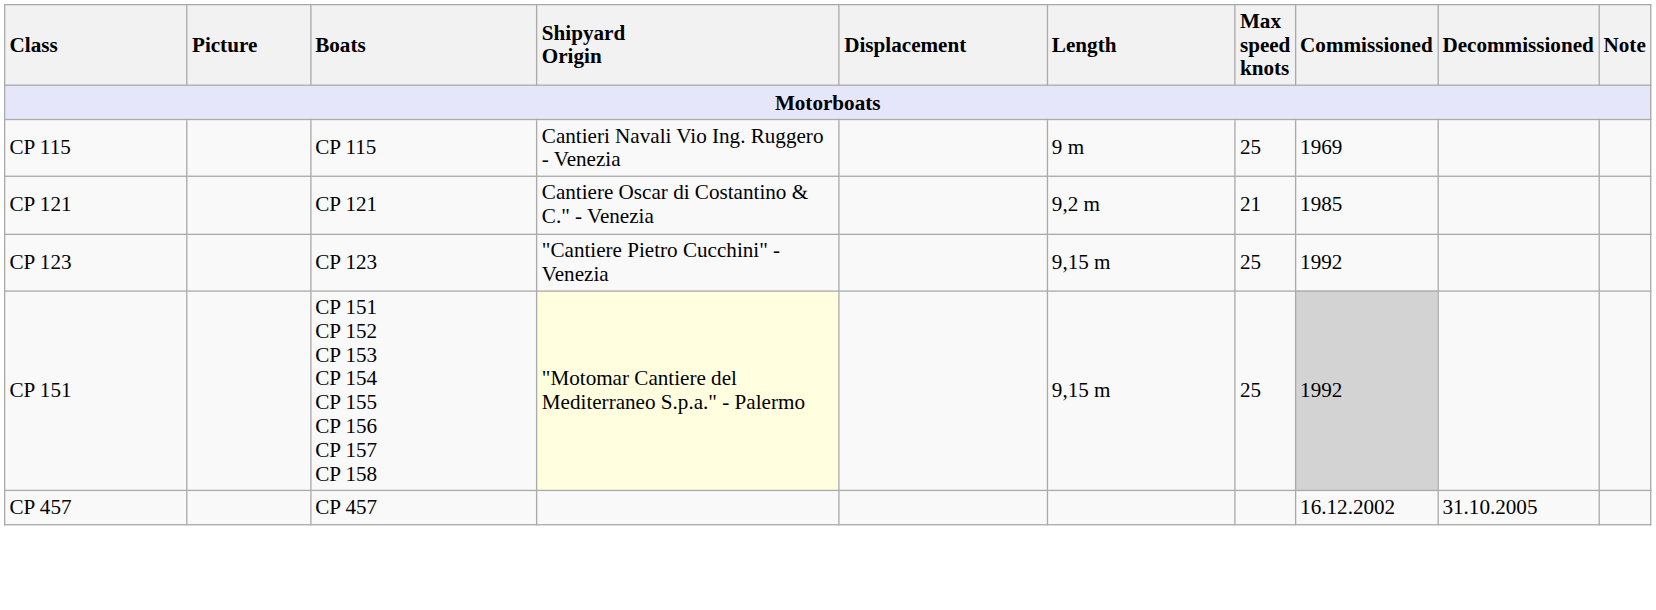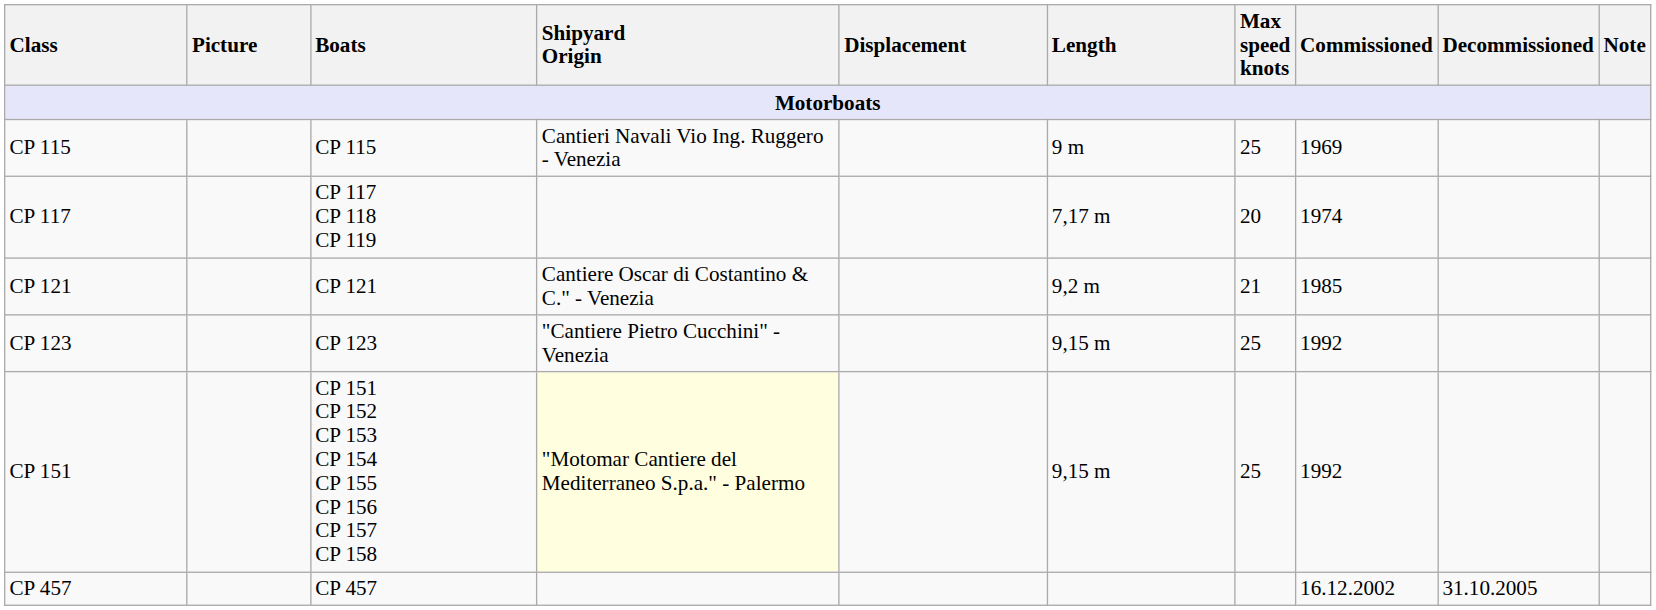 <table class="wikitable">
 <tr>
 <th style="text-align:left; width:15%;">Class</th>
 <th style="text-align:left; width:9%;">Picture</th>
 <th style="text-align:left; width:19%;">Boats</th>
 <th style="text-align:left; width:24%;">Shipyard<br>Origin</th>
 <th style="text-align:left; width:15%;">Displacement</th>
 <th style="text-align:left; width:15%;">Length</th>
 <th style="text-align:left; width:15%;">Max<br>speed<br>knots</th>
 <th style="text-align:left; width:20%;">Commissioned</th>
 <th style="text-align:left; width:20%;">Decommissioned</th>
 <th style="text-align:left; width:20%;">Note</th>
 </tr>
 <tr>
 <th colspan="10" style="background: lavender;">Motorboats</th>
 </tr>
 <tr>
 <td>CP 115 </td>
 <td></td>
 <td>CP 115</td>
 <td>Cantieri Navali Vio Ing. Ruggero - Venezia<br></td>
 <td></td>
 <td>9 m</td>
 <td>25</td>
 <td>1969</td>
+<td></td>
+<td></td>
+</tr>
+<tr>
+<td>CP 117 </td>
+<td></td>
+<td>CP 117<br>CP 118<br>CP 119</td>
+<td></td>
+<td></td>
+<td>7,17 m</td>
+<td>20</td>
+<td>1974</td>
 <td></td>
 <td></td>
 </tr>
 <tr>
 <td>CP 121 </td>
 <td></td>
 <td>CP 121</td>
 <td>Cantiere Oscar di Costantino & C." - Venezia<br></td>
 <td></td>
 <td>9,2 m</td>
 <td>21</td>
 <td>1985</td>
 <td></td>
 <td></td>
 </tr>
 <tr>
 <td>CP 123</td>
 <td></td>
 <td>CP 123</td>
 <td>"Cantiere Pietro Cucchini" - Venezia<br></td>
 <td></td>
 <td>9,15 m</td>
 <td>25</td>
 <td>1992</td>
 <td></td>
 <td></td>
 </tr>
 <tr>
 <td>CP 151</td>
 <td></td>
 <td>CP 151<br>CP 152<br>CP 153<br>CP 154<br>CP 155<br>CP 156<br>CP 157<br>CP 158</td>
 <td style="background: lightyellow;">"Motomar Cantiere del Mediterraneo S.p.a." - Palermo<br></td>
 <td></td>
 <td>9,15 m</td>
 <td>25</td>
-<td style="background: lightgrey;">1992</td>
+<td>1992</td>
 <td></td>
 <td></td>
 </tr>
 <tr>
 <td>CP 457</td>
 <td></td>
 <td>CP 457</td>
 <td></td>
 <td></td>
 <td></td>
 <td></td>
 <td>16.12.2002</td>
 <td>31.10.2005</td>
 <td></td>
 </tr>
 </table>
